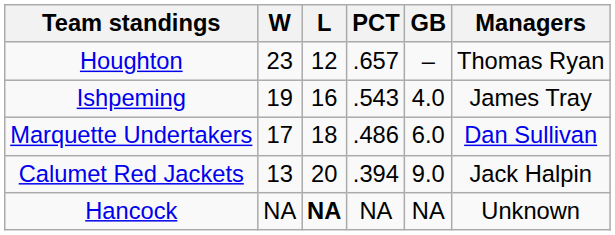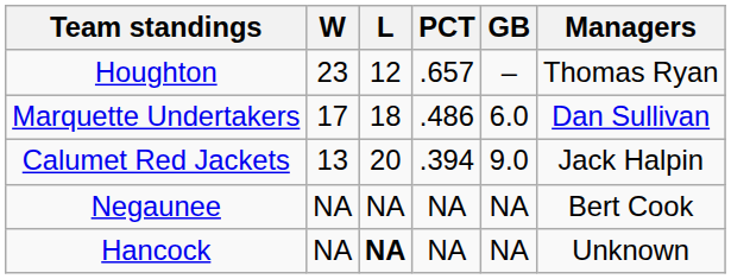 <table class="wikitable">
 <tr>
 <th>Team standings</th>
 <th>W</th>
 <th>L</th>
 <th>PCT</th>
 <th>GB</th>
 <th>Managers</th>
 </tr>
 <tr align=center>
 <td><a href='#'>Houghton</a></td>
 <td>23</td>
 <td>12</td>
 <td>.657</td>
 <td>–</td>
 <td>Thomas Ryan</td>
 </tr>
 <tr align=center>
-<td><a href='#'>Ishpeming</a></td>
-<td>19</td>
-<td>16</td>
-<td>.543</td>
-<td>4.0</td>
-<td>James Tray</td>
-</tr>
-<tr align=center>
 <td><a href='#'>Marquette Undertakers</a></td>
 <td>17</td>
 <td>18</td>
 <td>.486</td>
 <td>6.0</td>
 <td><a href='#'>Dan Sullivan</a></td>
 </tr>
 <tr align=center>
 <td><a href='#'>Calumet Red Jackets</a></td>
 <td>13</td>
 <td>20</td>
 <td>.394</td>
 <td>9.0</td>
 <td>Jack Halpin</td>
 </tr>
 <tr align=center>
+<td><a href='#'>Negaunee</a></td>
+<td>NA</td>
+<td>NA</td>
+<td>NA</td>
+<td>NA</td>
+<td>Bert Cook</td>
+</tr>
+<tr align=center>
 <td><a href='#'>Hancock</a></td>
 <td>NA</td>
 <td><strong>NA</strong></td>
 <td>NA</td>
 <td>NA</td>
 <td>Unknown</td>
 </tr>
 </table>
